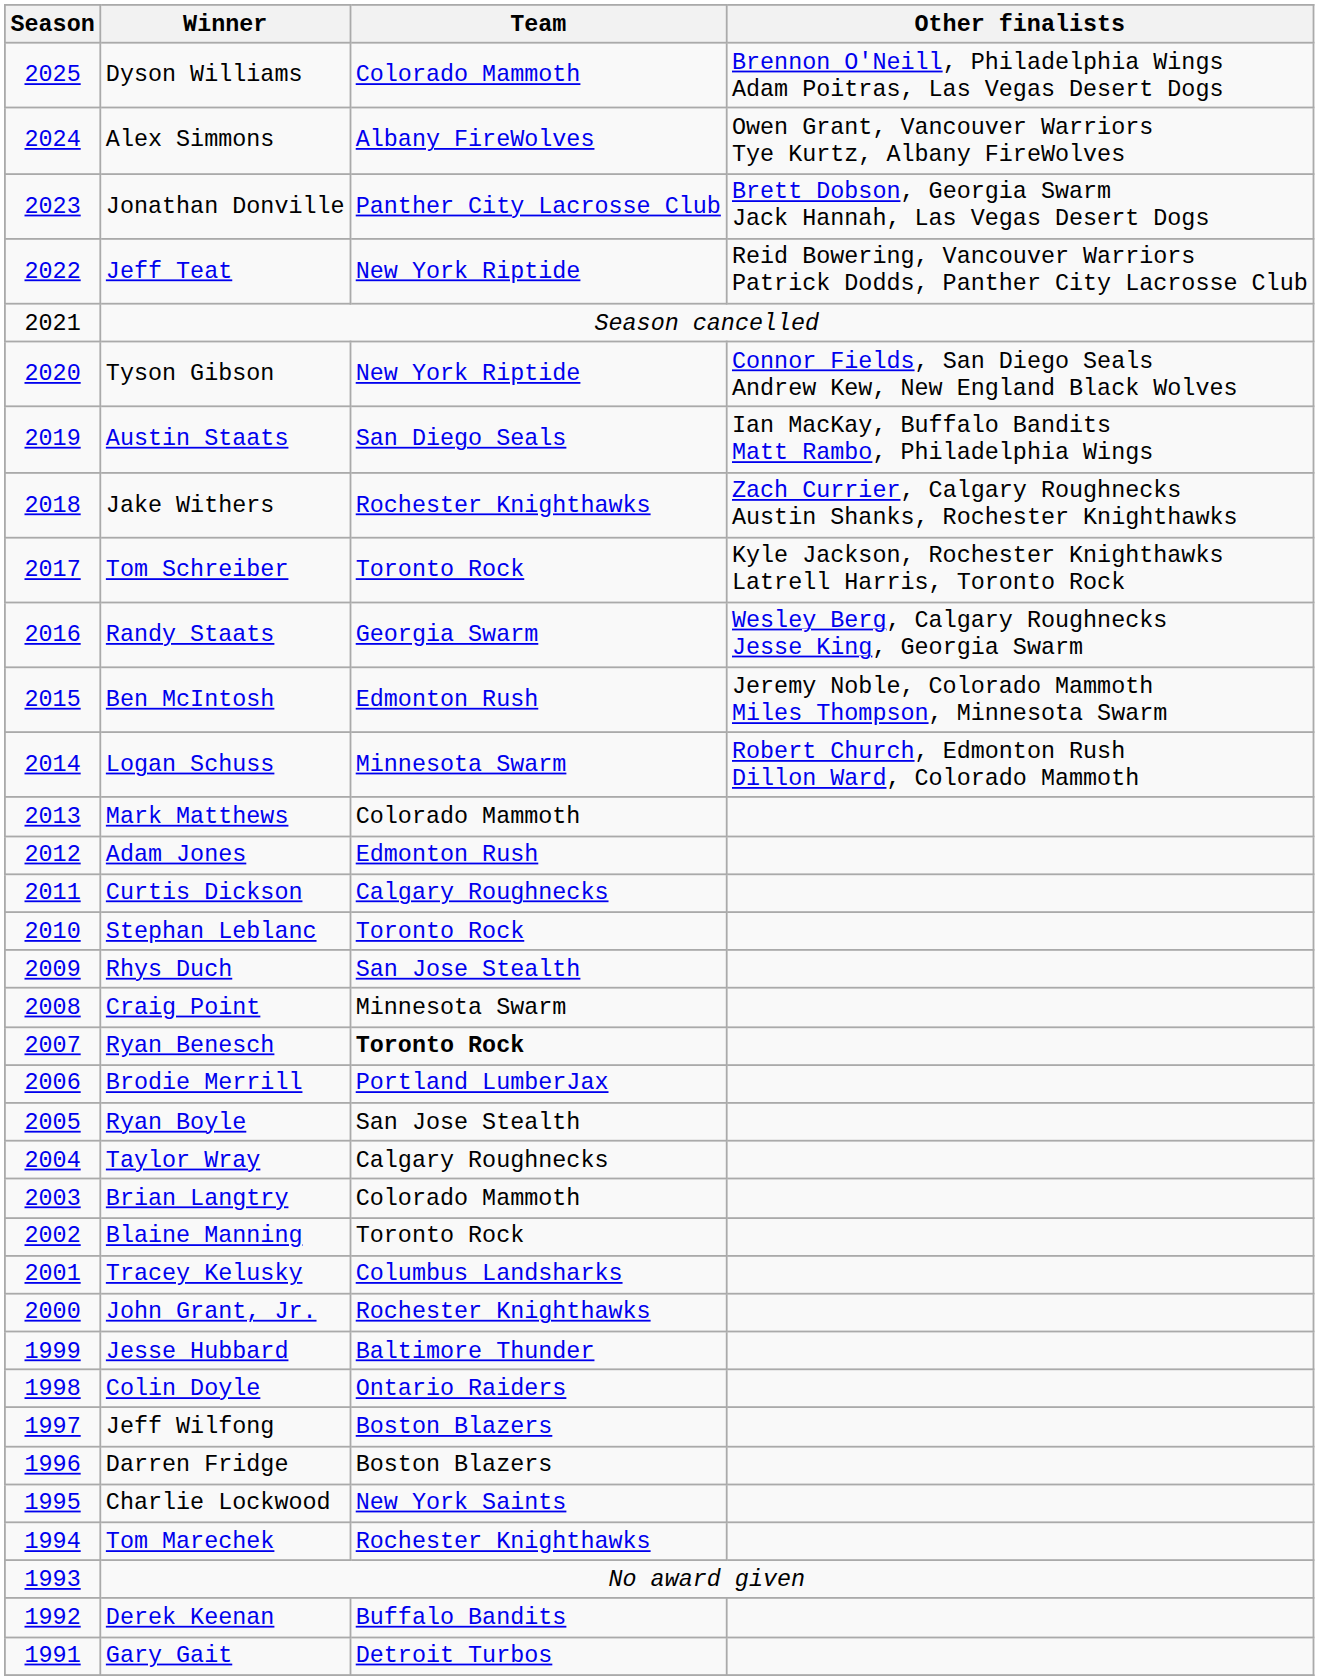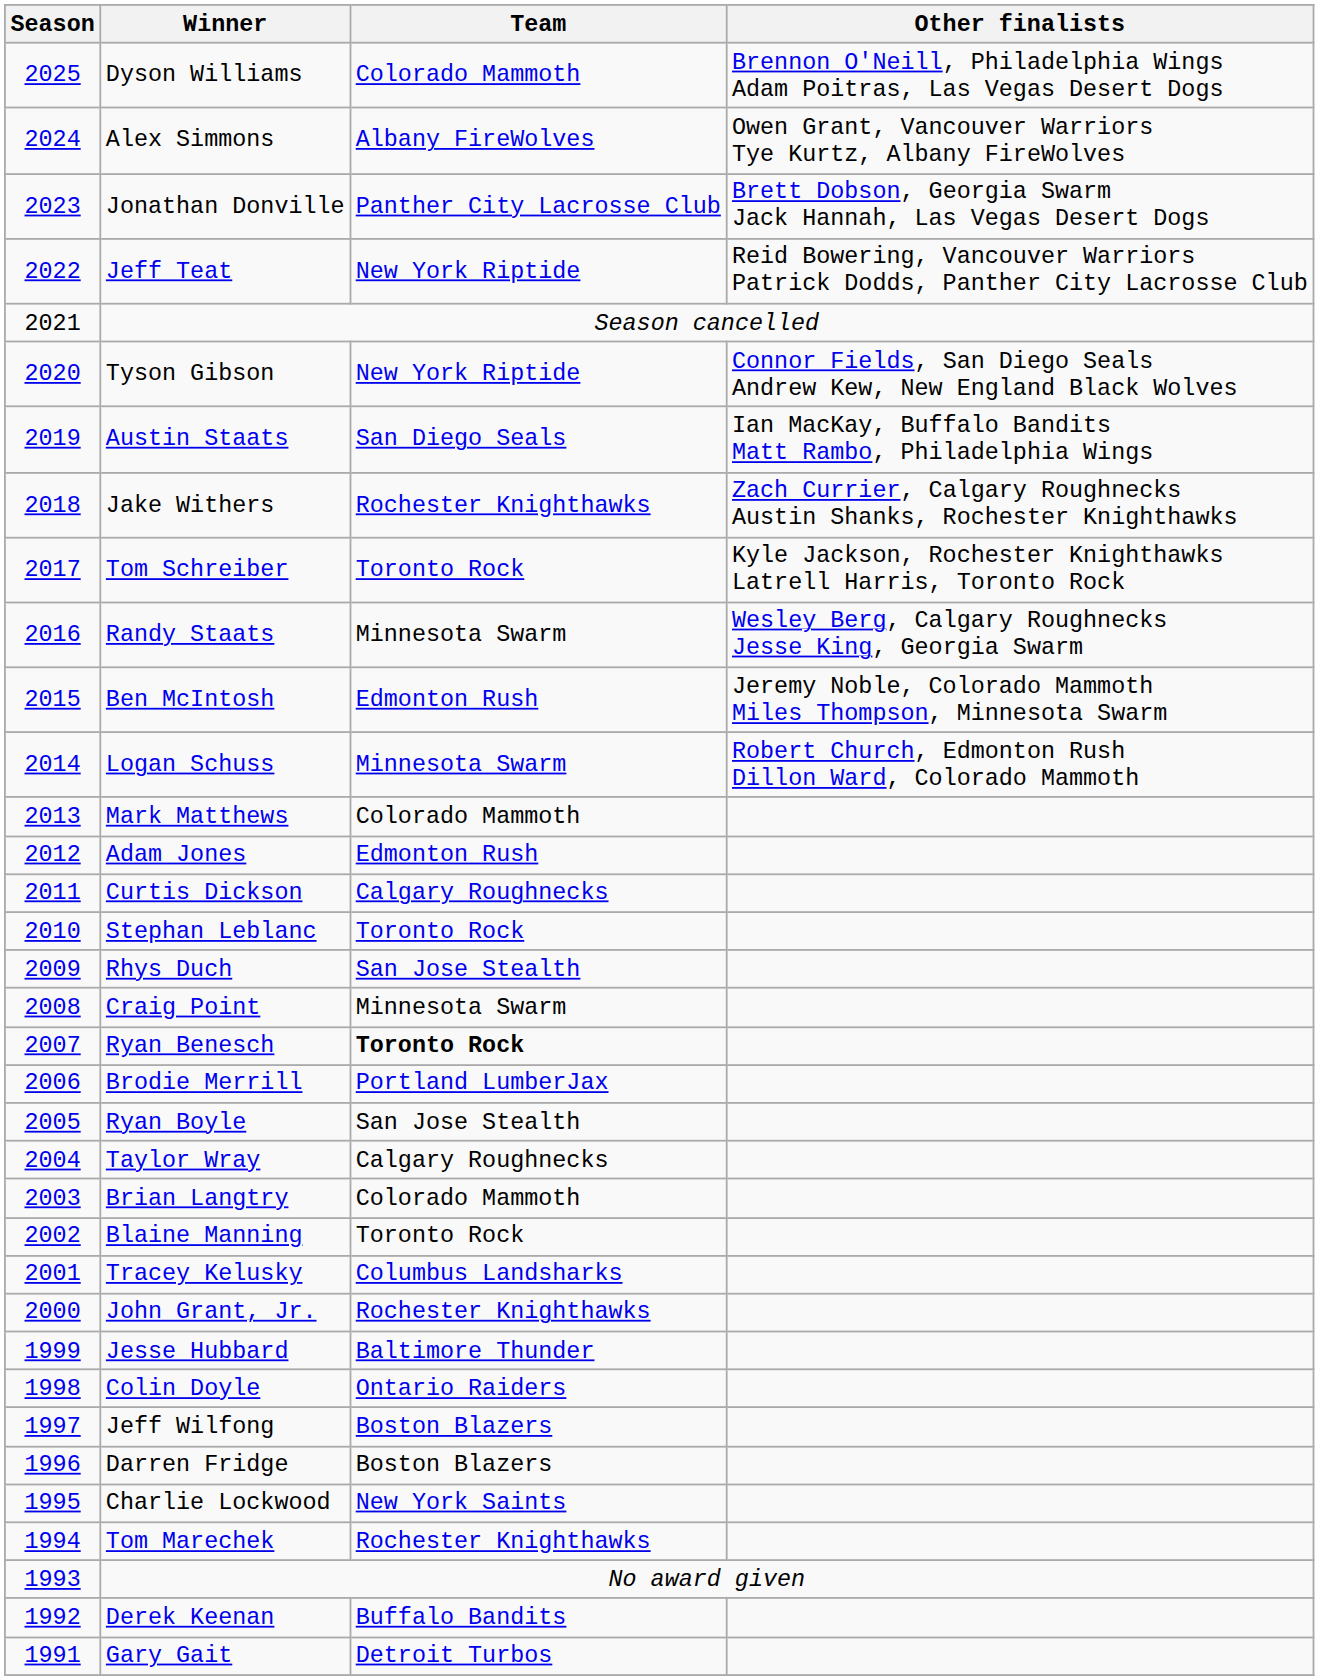 <table class="wikitable">
 <tr>
 <th>Season</th>
 <th>Winner</th>
 <th>Team</th>
 <th>Other finalists</th>
 </tr>
 <tr>
 <td align="center"><a href='#'>2025</a></td>
 <td>Dyson Williams</td>
 <td><a href='#'>Colorado Mammoth</a></td>
 <td><a href='#'>Brennon O'Neill</a>, Philadelphia Wings<br>Adam Poitras, Las Vegas Desert Dogs</td>
 </tr>
 <tr>
 <td align="center"><a href='#'>2024</a></td>
 <td>Alex Simmons</td>
 <td><a href='#'>Albany FireWolves</a></td>
 <td>Owen Grant, Vancouver Warriors<br>Tye Kurtz, Albany FireWolves</td>
 </tr>
 <tr>
 <td align="center"><a href='#'>2023</a></td>
 <td>Jonathan Donville</td>
 <td><a href='#'>Panther City Lacrosse Club</a></td>
 <td><a href='#'>Brett Dobson</a>, Georgia Swarm<br>Jack Hannah, Las Vegas Desert Dogs</td>
 </tr>
 <tr>
 <td align="center"><a href='#'>2022</a></td>
 <td><a href='#'>Jeff Teat</a></td>
 <td><a href='#'>New York Riptide</a></td>
 <td>Reid Bowering, Vancouver Warriors<br>Patrick Dodds, Panther City Lacrosse Club</td>
 </tr>
 <tr>
 <td align="center">2021</td>
 <td align="center" colspan="4"><em>Season cancelled</em></td>
 </tr>
 <tr>
 <td align="center"><a href='#'>2020</a></td>
 <td>Tyson Gibson</td>
 <td><a href='#'>New York Riptide</a></td>
 <td><a href='#'>Connor Fields</a>, San Diego Seals<br>Andrew Kew, New England Black Wolves</td>
 </tr>
 <tr>
 <td align="center"><a href='#'>2019</a></td>
 <td><a href='#'>Austin Staats</a></td>
 <td><a href='#'>San Diego Seals</a></td>
 <td>Ian MacKay, Buffalo Bandits<br><a href='#'>Matt Rambo</a>, Philadelphia Wings</td>
 </tr>
 <tr>
 <td align="center"><a href='#'>2018</a></td>
 <td>Jake Withers</td>
 <td><a href='#'>Rochester Knighthawks</a></td>
 <td><a href='#'>Zach Currier</a>, Calgary Roughnecks<br>Austin Shanks, Rochester Knighthawks</td>
 </tr>
 <tr>
 <td align="center"><a href='#'>2017</a></td>
 <td><a href='#'>Tom Schreiber</a></td>
 <td><a href='#'>Toronto Rock</a></td>
 <td>Kyle Jackson, Rochester Knighthawks<br>Latrell Harris, Toronto Rock</td>
 </tr>
 <tr>
 <td align="center"><a href='#'>2016</a></td>
 <td><a href='#'>Randy Staats</a></td>
-<td><a href='#'>Georgia Swarm</a></td>
+<td>Minnesota Swarm</td>
 <td><a href='#'>Wesley Berg</a>, Calgary Roughnecks<br><a href='#'>Jesse King</a>, Georgia Swarm</td>
 </tr>
 <tr>
 <td align="center"><a href='#'>2015</a></td>
 <td><a href='#'>Ben McIntosh</a></td>
 <td><a href='#'>Edmonton Rush</a></td>
 <td>Jeremy Noble, Colorado Mammoth<br><a href='#'>Miles Thompson</a>, Minnesota Swarm</td>
 </tr>
 <tr>
 <td align="center"><a href='#'>2014</a></td>
 <td><a href='#'>Logan Schuss</a></td>
 <td><a href='#'>Minnesota Swarm</a></td>
 <td><a href='#'>Robert Church</a>, Edmonton Rush<br><a href='#'>Dillon Ward</a>, Colorado Mammoth</td>
 </tr>
 <tr>
 <td align="center"><a href='#'>2013</a></td>
 <td><a href='#'>Mark Matthews</a></td>
 <td>Colorado Mammoth</td>
 <td> </td>
 </tr>
 <tr>
 <td align="center"><a href='#'>2012</a></td>
 <td><a href='#'>Adam Jones</a></td>
 <td><a href='#'>Edmonton Rush</a></td>
 <td> </td>
 </tr>
 <tr>
 <td align="center"><a href='#'>2011</a></td>
 <td><a href='#'>Curtis Dickson</a></td>
 <td><a href='#'>Calgary Roughnecks</a></td>
 <td> </td>
 </tr>
 <tr>
 <td align="center"><a href='#'>2010</a></td>
 <td><a href='#'>Stephan Leblanc</a></td>
 <td><a href='#'>Toronto Rock</a></td>
 <td> </td>
 </tr>
 <tr>
 <td align="center"><a href='#'>2009</a></td>
 <td><a href='#'>Rhys Duch</a></td>
 <td><a href='#'>San Jose Stealth</a></td>
 <td> </td>
 </tr>
 <tr>
 <td align="center"><a href='#'>2008</a></td>
 <td><a href='#'>Craig Point</a></td>
 <td>Minnesota Swarm</td>
 <td> </td>
 </tr>
 <tr>
 <td align="center"><a href='#'>2007</a></td>
 <td><a href='#'>Ryan Benesch</a></td>
 <td><strong>Toronto Rock</strong></td>
 <td> </td>
 </tr>
 <tr>
 <td align="center"><a href='#'>2006</a></td>
 <td><a href='#'>Brodie Merrill</a></td>
 <td><a href='#'>Portland LumberJax</a></td>
 <td> </td>
 </tr>
 <tr>
 <td align="center"><a href='#'>2005</a></td>
 <td><a href='#'>Ryan Boyle</a></td>
 <td>San Jose Stealth</td>
 <td> </td>
 </tr>
 <tr>
 <td align="center"><a href='#'>2004</a></td>
 <td><a href='#'>Taylor Wray</a></td>
 <td>Calgary Roughnecks</td>
 <td> </td>
 </tr>
 <tr>
 <td align="center"><a href='#'>2003</a></td>
 <td><a href='#'>Brian Langtry</a></td>
 <td>Colorado Mammoth</td>
 <td> </td>
 </tr>
 <tr>
 <td align="center"><a href='#'>2002</a></td>
 <td><a href='#'>Blaine Manning</a></td>
 <td>Toronto Rock</td>
 <td> </td>
 </tr>
 <tr>
 <td align="center"><a href='#'>2001</a></td>
 <td><a href='#'>Tracey Kelusky</a></td>
 <td><a href='#'>Columbus Landsharks</a></td>
 <td> </td>
 </tr>
 <tr>
 <td align="center"><a href='#'>2000</a></td>
 <td><a href='#'>John Grant, Jr.</a></td>
 <td><a href='#'>Rochester Knighthawks</a></td>
 <td> </td>
 </tr>
 <tr>
 <td align="center"><a href='#'>1999</a></td>
 <td><a href='#'>Jesse Hubbard</a></td>
 <td><a href='#'>Baltimore Thunder</a></td>
 <td> </td>
 </tr>
 <tr>
 <td align="center"><a href='#'>1998</a></td>
 <td><a href='#'>Colin Doyle</a></td>
 <td><a href='#'>Ontario Raiders</a></td>
 <td> </td>
 </tr>
 <tr>
 <td align="center"><a href='#'>1997</a></td>
 <td>Jeff Wilfong</td>
 <td><a href='#'>Boston Blazers</a></td>
 <td> </td>
 </tr>
 <tr>
 <td align="center"><a href='#'>1996</a></td>
 <td>Darren Fridge</td>
 <td>Boston Blazers</td>
 <td> </td>
 </tr>
 <tr>
 <td align="center"><a href='#'>1995</a></td>
 <td>Charlie Lockwood</td>
 <td><a href='#'>New York Saints</a></td>
 <td> </td>
 </tr>
 <tr>
 <td align="center"><a href='#'>1994</a></td>
 <td><a href='#'>Tom Marechek</a></td>
 <td><a href='#'>Rochester Knighthawks</a></td>
 <td> </td>
 </tr>
 <tr>
 <td align="center"><a href='#'>1993</a></td>
 <td colspan="3" style="text-align:center;"><em>No award given</em></td>
 </tr>
 <tr>
 <td align="center"><a href='#'>1992</a></td>
 <td><a href='#'>Derek Keenan</a></td>
 <td><a href='#'>Buffalo Bandits</a></td>
 <td> </td>
 </tr>
 <tr>
 <td align="center"><a href='#'>1991</a></td>
 <td><a href='#'>Gary Gait</a></td>
 <td><a href='#'>Detroit Turbos</a></td>
 <td> </td>
 </tr>
 <tr>
 </tr>
 </table>
